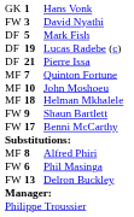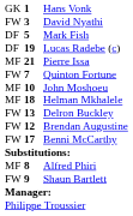 <table style="font-size: 90%" cellspacing="0" cellpadding="0">
 <tr>
 <th width="25"></th>
 <th width="25"></th>
 </tr>
 <tr>
 <td>GK</td>
 <td><strong>1</strong></td>
 <td><a href='#'>Hans Vonk</a></td>
 </tr>
 <tr>
 <td>FW</td>
 <td><strong>3</strong></td>
 <td><a href='#'>David Nyathi</a></td>
 <td></td>
 <td></td>
 </tr>
 <tr>
 <td>DF</td>
 <td><strong>5</strong></td>
 <td><a href='#'>Mark Fish</a></td>
 </tr>
 <tr>
 <td>DF</td>
 <td><strong>19</strong></td>
 <td><a href='#'>Lucas Radebe</a> (<a href='#'>c</a>)</td>
 <td></td>
 </tr>
 <tr>
-<td>DF</td>
+<td>MF</td>
 <td><strong>21</strong></td>
 <td><a href='#'>Pierre Issa</a></td>
 <td></td>
 </tr>
 <tr>
-<td>MF</td>
+<td>FW</td>
 <td><strong>7</strong></td>
 <td><a href='#'>Quinton Fortune</a></td>
 </tr>
 <tr>
 <td>MF</td>
 <td><strong>10</strong></td>
 <td><a href='#'>John Moshoeu</a></td>
 </tr>
 <tr>
 <td>MF</td>
 <td><strong>18</strong></td>
 <td><a href='#'>Helman Mkhalele</a></td>
 </tr>
 <tr>
 <td>FW</td>
-<td><strong>9</strong></td>
-<td><a href='#'>Shaun Bartlett</a></td>
+<td><strong>13</strong></td>
+<td><a href='#'>Delron Buckley</a></td>
+<td></td>
+<td></td>
+</tr>
+<tr>
+<td>FW</td>
+<td><strong>12</strong></td>
+<td><a href='#'>Brendan Augustine</a></td>
 <td></td>
 <td></td>
 </tr>
 <tr>
 <td>FW</td>
 <td><strong>17</strong></td>
 <td><a href='#'>Benni McCarthy</a></td>
 </tr>
 <tr>
 <td colspan=3><strong>Substitutions:</strong></td>
 </tr>
 <tr>
 <td>MF</td>
 <td><strong>8</strong></td>
 <td><a href='#'>Alfred Phiri</a></td>
 <td></td>
 <td></td>
 </tr>
 <tr>
 <td>FW</td>
-<td><strong>6</strong></td>
-<td><a href='#'>Phil Masinga</a></td>
-<td></td>
-<td></td>
-</tr>
-<tr>
-<td>FW</td>
-<td><strong>13</strong></td>
-<td><a href='#'>Delron Buckley</a></td>
+<td><strong>9</strong></td>
+<td><a href='#'>Shaun Bartlett</a></td>
 <td></td>
 <td></td>
 </tr>
 <tr>
 <td colspan=3><strong>Manager:</strong></td>
 </tr>
 <tr>
 <td colspan="4"><a href='#'>Philippe Troussier</a></td>
 </tr>
 </table>
